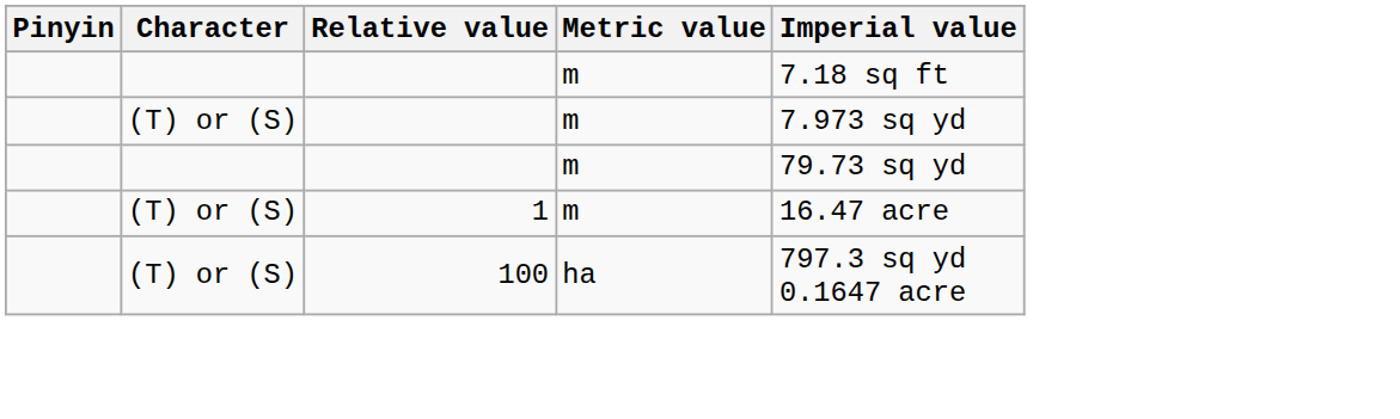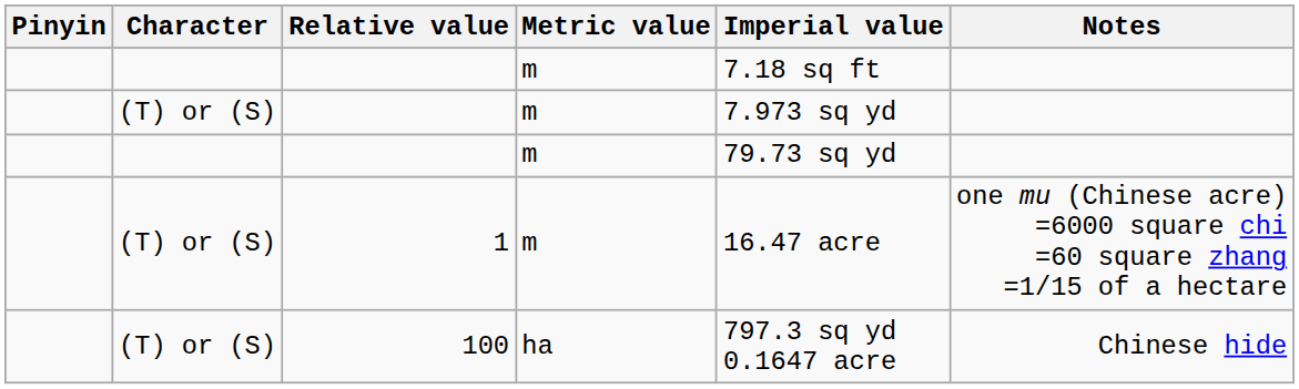 <table class="wikitable">
 <tr>
 <th>Pinyin</th>
 <th>Character</th>
 <th>Relative value</th>
 <th>Metric value</th>
 <th>Imperial value</th>
+<th>Notes</th>
 </tr>
 <tr>
 <td align=center></td>
 <td align=right></td>
 <td align=right></td>
 <td align=left> m</td>
 <td align=left>7.18 sq ft</td>
+<td align=right></td>
 </tr>
 <tr>
 <td align=center></td>
 <td align=right> (T) or  (S)</td>
 <td align=right></td>
 <td align=left> m</td>
 <td align=left>7.973 sq yd</td>
+<td align=right></td>
 </tr>
 <tr>
 <td align=center></td>
 <td align=right></td>
 <td align=right></td>
 <td align=left> m</td>
 <td align=left>79.73 sq yd</td>
+<td align=right></td>
 </tr>
 <tr>
 <td align=center> </td>
 <td align=right> (T) or  (S)</td>
 <td align=right>1</td>
 <td align=left> m</td>
 <td align=left>16.47 acre</td>
+<td align=right>one <em>mu</em> (Chinese acre) <br>=6000 square <a href='#'>chi</a> <br> =60 square <a href='#'>zhang</a><br> =1/15 of a hectare</td>
 </tr>
 <tr>
 <td align=center></td>
 <td align=right> (T) or  (S)</td>
 <td align=right>100</td>
 <td align=left> ha</td>
 <td align=left>797.3 sq yd<br>0.1647 acre</td>
+<td align=right>Chinese <a href='#'>hide</a></td>
 </tr>
 </table>
